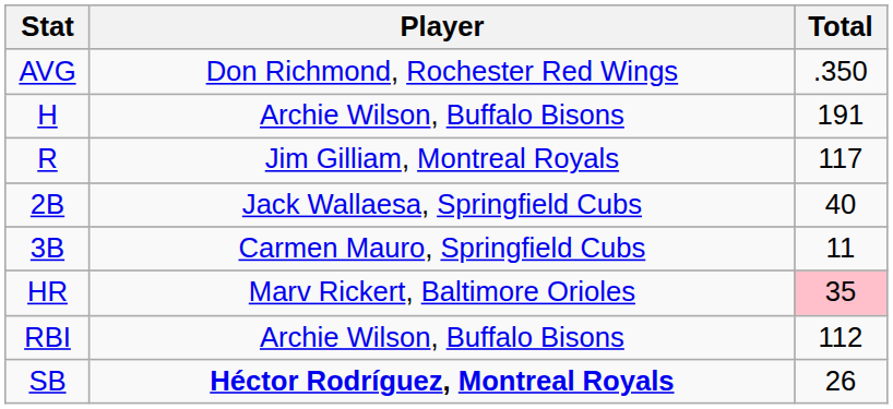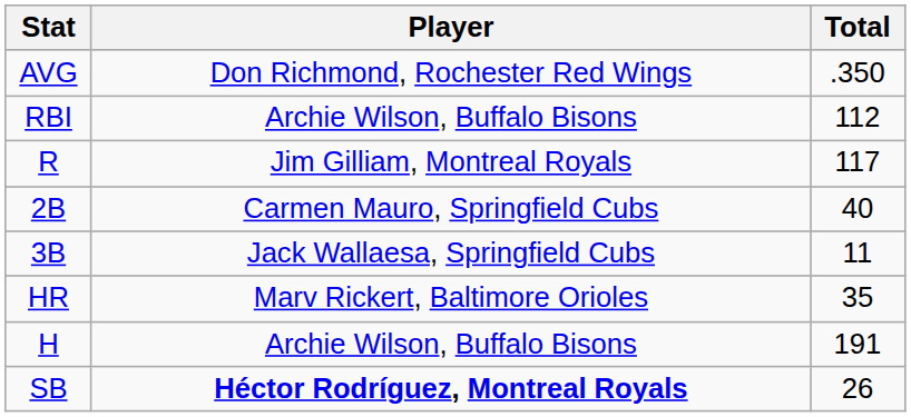 <table class="wikitable" width="40%" style="text-align:center;">
 <tr>
 <th width="5%">Stat</th>
 <th width="60%">Player</th>
 <th width="5%">Total</th>
 </tr>
 <tr>
 <td><a href='#'>AVG</a></td>
 <td><a href='#'>Don Richmond</a>, <a href='#'>Rochester Red Wings</a></td>
 <td>.350</td>
 </tr>
 <tr>
-<td><a href='#'>H</a></td>
+<td><a href='#'>RBI</a></td>
 <td><a href='#'>Archie Wilson</a>, <a href='#'>Buffalo Bisons</a></td>
-<td>191</td>
+<td>112</td>
 </tr>
 <tr>
 <td><a href='#'>R</a></td>
 <td><a href='#'>Jim Gilliam</a>, <a href='#'>Montreal Royals</a></td>
 <td>117</td>
 </tr>
 <tr>
 <td><a href='#'>2B</a></td>
-<td><a href='#'>Jack Wallaesa</a>, <a href='#'>Springfield Cubs</a></td>
+<td><a href='#'>Carmen Mauro</a>, <a href='#'>Springfield Cubs</a></td>
 <td>40</td>
 </tr>
 <tr>
 <td><a href='#'>3B</a></td>
-<td><a href='#'>Carmen Mauro</a>, <a href='#'>Springfield Cubs</a></td>
+<td><a href='#'>Jack Wallaesa</a>, <a href='#'>Springfield Cubs</a></td>
 <td>11</td>
 </tr>
 <tr>
 <td><a href='#'>HR</a></td>
 <td><a href='#'>Marv Rickert</a>, <a href='#'>Baltimore Orioles</a></td>
-<td style="background: pink;">35</td>
+<td>35</td>
 </tr>
 <tr>
-<td><a href='#'>RBI</a></td>
+<td><a href='#'>H</a></td>
 <td><a href='#'>Archie Wilson</a>, <a href='#'>Buffalo Bisons</a></td>
-<td>112</td>
+<td>191</td>
 </tr>
 <tr>
 <td><a href='#'>SB</a></td>
 <td><strong><a href='#'>Héctor Rodríguez</a>, <a href='#'>Montreal Royals</a></strong></td>
 <td>26</td>
 </tr>
 </table>
